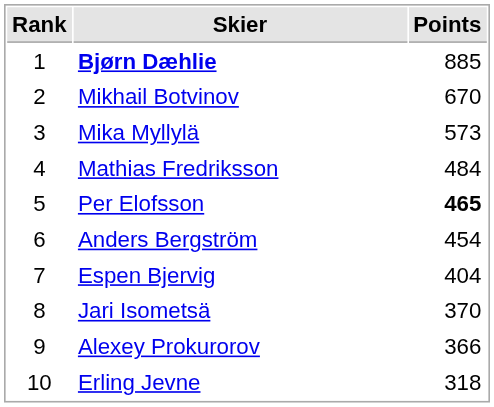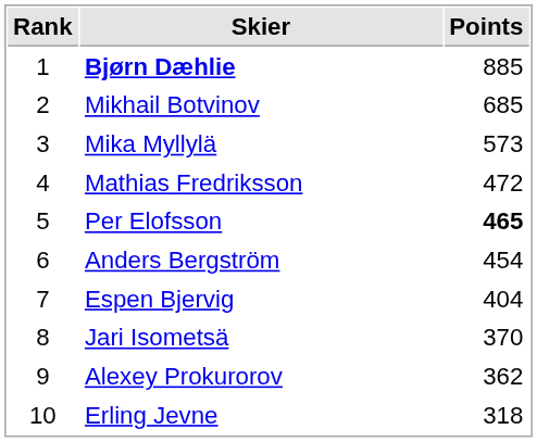 <table cellspacing="1" cellpadding="3" style="border:1px solid #AAAAAA;font-size:86%">
 <tr style="background-color: #E4E4E4;">
 <th style="border-bottom:1px solid #AAAAAA" width=10>Rank</th>
 <th style="border-bottom:1px solid #AAAAAA" width=200>Skier</th>
 <th style="border-bottom:1px solid #AAAAAA" width=20 align=right>Points</th>
 </tr>
 <tr>
 <td align=center>1</td>
 <td> <strong><a href='#'>Bjørn Dæhlie</a></strong></td>
 <td align=right>885</td>
 </tr>
 <tr>
 <td align=center>2</td>
 <td> <a href='#'>Mikhail Botvinov</a></td>
-<td align=right>670</td>
+<td align=right>685</td>
 </tr>
 <tr>
 <td align=center>3</td>
 <td> <a href='#'>Mika Myllylä</a></td>
 <td align=right>573</td>
 </tr>
 <tr>
 <td align=center>4</td>
 <td> <a href='#'>Mathias Fredriksson</a></td>
-<td align=right>484</td>
+<td align=right>472</td>
 </tr>
 <tr>
 <td align=center>5</td>
 <td> <a href='#'>Per Elofsson</a></td>
 <td align=right><strong>465</strong></td>
 </tr>
 <tr>
 <td align=center>6</td>
 <td> <a href='#'>Anders Bergström</a></td>
 <td align=right>454</td>
 </tr>
 <tr>
 <td align=center>7</td>
 <td> <a href='#'>Espen Bjervig</a></td>
 <td align=right>404</td>
 </tr>
 <tr>
 <td align=center>8</td>
 <td> <a href='#'>Jari Isometsä</a></td>
 <td align=right>370</td>
 </tr>
 <tr>
 <td align=center>9</td>
 <td> <a href='#'>Alexey Prokurorov</a></td>
-<td align=right>366</td>
+<td align=right>362</td>
 </tr>
 <tr>
 <td align=center>10</td>
 <td> <a href='#'>Erling Jevne</a></td>
 <td align=right>318</td>
 </tr>
 </table>
